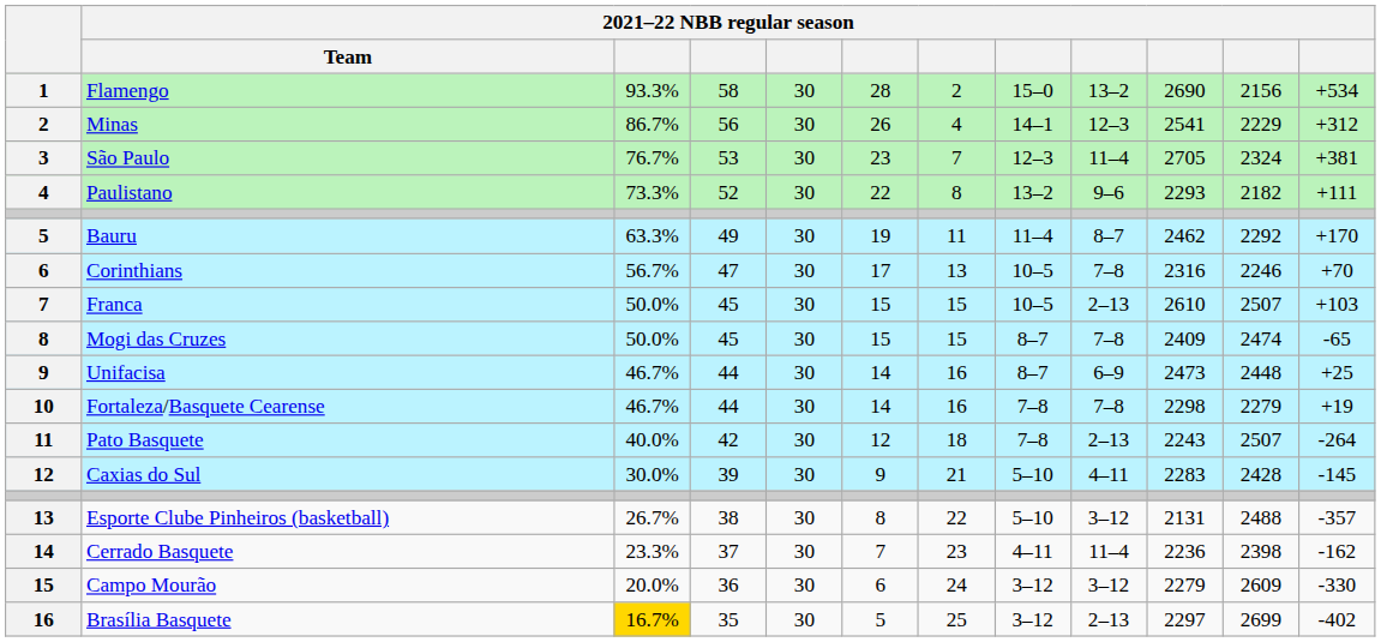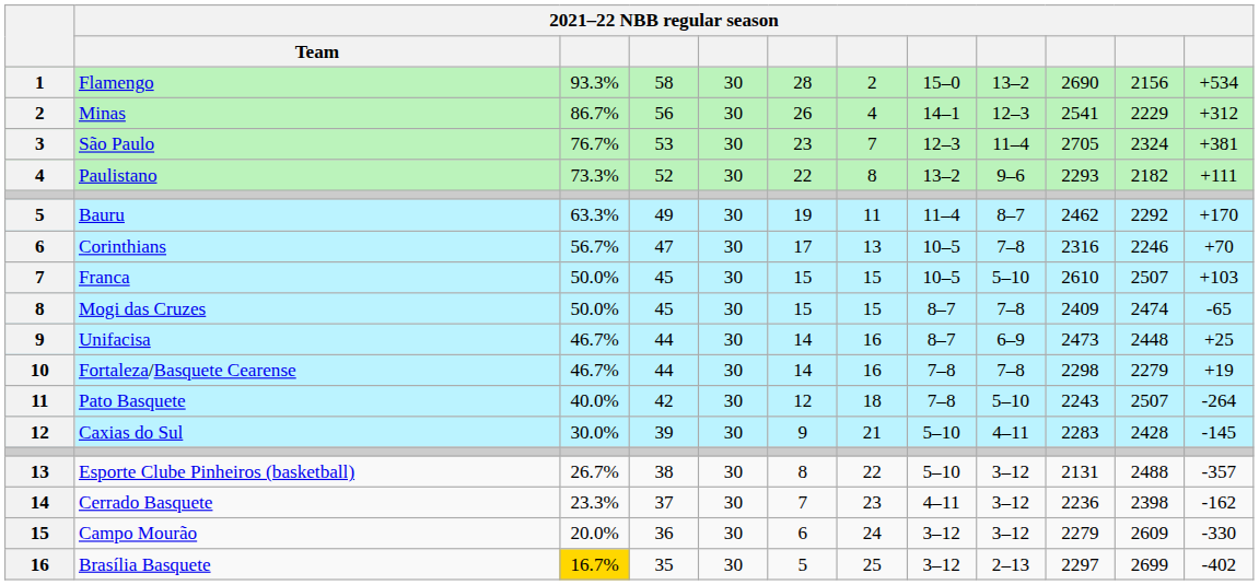 <table class="wikitable" width="80%" style="font-size:95%; text-align:center">
 <tr>
 <th rowspan="2" width="5%"></th>
 <th colspan="11" style="text-align:center"><strong>2021–22 NBB regular season</strong></th>
 </tr>
 <tr>
 <th width="35%">Team</th>
 <th width="5%"></th>
 <th width="5%"></th>
 <th width="5%"></th>
 <th width="5%"></th>
 <th width="5%"></th>
 <th width="5%"></th>
 <th width="5%"></th>
 <th width="5%"></th>
 <th width="5%"></th>
 <th width="5%"></th>
 </tr>
 <tr style="background-color:#BBF3BB;">
 <th>1</th>
 <td style="text-align:left;"><a href='#'>Flamengo</a></td>
 <td>93.3%</td>
 <td>58</td>
 <td>30</td>
 <td>28</td>
 <td>2</td>
 <td>15–0</td>
 <td>13–2</td>
 <td>2690</td>
 <td>2156</td>
 <td>+534</td>
 </tr>
 <tr style="background-color:#BBF3BB;">
 <th>2</th>
 <td style="text-align:left;"><a href='#'>Minas</a></td>
 <td>86.7%</td>
 <td>56</td>
 <td>30</td>
 <td>26</td>
 <td>4</td>
 <td>14–1</td>
 <td>12–3</td>
 <td>2541</td>
 <td>2229</td>
 <td>+312</td>
 </tr>
 <tr style="background-color:#BBF3BB;">
 <th>3</th>
 <td style="text-align:left;"><a href='#'>São Paulo</a></td>
 <td>76.7%</td>
 <td>53</td>
 <td>30</td>
 <td>23</td>
 <td>7</td>
 <td>12–3</td>
 <td>11–4</td>
 <td>2705</td>
 <td>2324</td>
 <td>+381</td>
 </tr>
 <tr style="background-color:#BBF3BB;">
 <th>4</th>
 <td style="text-align:left;"><a href='#'>Paulistano</a></td>
 <td>73.3%</td>
 <td>52</td>
 <td>30</td>
 <td>22</td>
 <td>8</td>
 <td>13–2</td>
 <td>9–6</td>
 <td>2293</td>
 <td>2182</td>
 <td>+111</td>
 </tr>
 <tr style="background-color:#CCCCCC">
 <td></td>
 <td></td>
 <td></td>
 <td></td>
 <td></td>
 <td></td>
 <td></td>
 <td></td>
 <td></td>
 <td></td>
 <td></td>
 <td></td>
 </tr>
 <tr style="background-color:#BBF3FF;">
 <th>5</th>
 <td style="text-align:left;"><a href='#'>Bauru</a></td>
 <td>63.3%</td>
 <td>49</td>
 <td>30</td>
 <td>19</td>
 <td>11</td>
 <td>11–4</td>
 <td>8–7</td>
 <td>2462</td>
 <td>2292</td>
 <td>+170</td>
 </tr>
 <tr style="background-color:#BBF3FF;">
 <th>6</th>
 <td style="text-align:left;"><a href='#'>Corinthians</a></td>
 <td>56.7%</td>
 <td>47</td>
 <td>30</td>
 <td>17</td>
 <td>13</td>
 <td>10–5</td>
 <td>7–8</td>
 <td>2316</td>
 <td>2246</td>
 <td>+70</td>
 </tr>
 <tr style="background-color:#BBF3FF;">
 <th>7</th>
 <td style="text-align:left;"><a href='#'>Franca</a></td>
 <td>50.0%</td>
 <td>45</td>
 <td>30</td>
 <td>15</td>
 <td>15</td>
 <td>10–5</td>
-<td>2–13</td>
+<td>5–10</td>
 <td>2610</td>
 <td>2507</td>
 <td>+103</td>
 </tr>
 <tr style="background-color:#BBF3FF;">
 <th>8</th>
 <td style="text-align:left;"><a href='#'>Mogi das Cruzes</a></td>
 <td>50.0%</td>
 <td>45</td>
 <td>30</td>
 <td>15</td>
 <td>15</td>
 <td>8–7</td>
 <td>7–8</td>
 <td>2409</td>
 <td>2474</td>
 <td>-65</td>
 </tr>
 <tr style="background-color:#BBF3FF;">
 <th>9</th>
 <td style="text-align:left;"><a href='#'>Unifacisa</a></td>
 <td>46.7%</td>
 <td>44</td>
 <td>30</td>
 <td>14</td>
 <td>16</td>
 <td>8–7</td>
 <td>6–9</td>
 <td>2473</td>
 <td>2448</td>
 <td>+25</td>
 </tr>
 <tr style="background-color:#BBF3FF;">
 <th>10</th>
 <td style="text-align:left;"><a href='#'>Fortaleza</a>/<a href='#'>Basquete Cearense</a></td>
 <td>46.7%</td>
 <td>44</td>
 <td>30</td>
 <td>14</td>
 <td>16</td>
 <td>7–8</td>
 <td>7–8</td>
 <td>2298</td>
 <td>2279</td>
 <td>+19</td>
 </tr>
 <tr style="background-color:#BBF3FF;">
 <th>11</th>
 <td style="text-align:left;"><a href='#'>Pato Basquete</a></td>
 <td>40.0%</td>
 <td>42</td>
 <td>30</td>
 <td>12</td>
 <td>18</td>
 <td>7–8</td>
-<td>2–13</td>
+<td>5–10</td>
 <td>2243</td>
 <td>2507</td>
 <td>-264</td>
 </tr>
 <tr style="background-color:#BBF3FF;">
 <th>12</th>
 <td style="text-align:left;"><a href='#'>Caxias do Sul</a></td>
 <td>30.0%</td>
 <td>39</td>
 <td>30</td>
 <td>9</td>
 <td>21</td>
 <td>5–10</td>
 <td>4–11</td>
 <td>2283</td>
 <td>2428</td>
 <td>-145</td>
 </tr>
 <tr style="background-color:#CCCCCC">
 <td></td>
 <td></td>
 <td></td>
 <td></td>
 <td></td>
 <td></td>
 <td></td>
 <td></td>
 <td></td>
 <td></td>
 <td></td>
 <td></td>
 </tr>
 <tr>
 <th>13</th>
 <td style="text-align:left;"><a href='#'>Esporte Clube Pinheiros (basketball)</a></td>
 <td>26.7%</td>
 <td>38</td>
 <td>30</td>
 <td>8</td>
 <td>22</td>
 <td>5–10</td>
 <td>3–12</td>
 <td>2131</td>
 <td>2488</td>
 <td>-357</td>
 </tr>
 <tr>
 <th>14</th>
 <td style="text-align:left;"><a href='#'>Cerrado Basquete</a></td>
 <td>23.3%</td>
 <td>37</td>
 <td>30</td>
 <td>7</td>
 <td>23</td>
 <td>4–11</td>
-<td>11–4</td>
+<td>3–12</td>
 <td>2236</td>
 <td>2398</td>
 <td>-162</td>
 </tr>
 <tr>
 <th>15</th>
 <td style="text-align:left;"><a href='#'>Campo Mourão</a></td>
 <td>20.0%</td>
 <td>36</td>
 <td>30</td>
 <td>6</td>
 <td>24</td>
 <td>3–12</td>
 <td>3–12</td>
 <td>2279</td>
 <td>2609</td>
 <td>-330</td>
 </tr>
 <tr>
 <th>16</th>
 <td style="text-align:left;"><a href='#'>Brasília Basquete</a></td>
 <td style="background: gold;">16.7%</td>
 <td>35</td>
 <td>30</td>
 <td>5</td>
 <td>25</td>
 <td>3–12</td>
 <td>2–13</td>
 <td>2297</td>
 <td>2699</td>
 <td>-402</td>
 </tr>
 </table>
